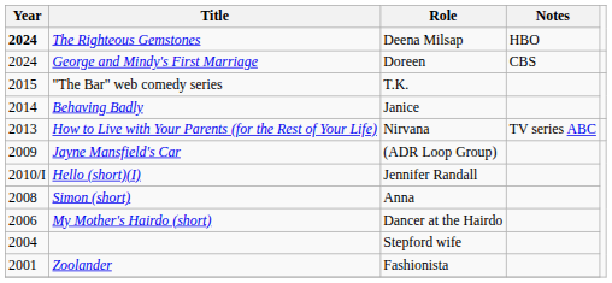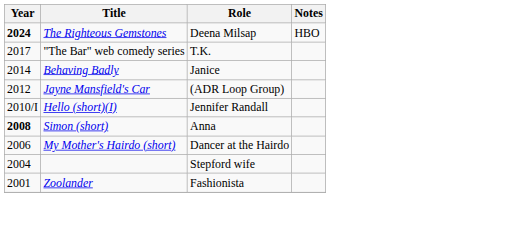 <table class="wikitable sortable">
 <tr>
 <th>Year</th>
 <th>Title</th>
 <th>Role</th>
 <th class="unsortable">Notes</th>
 </tr>
 <tr>
 <td><strong>2024</strong></td>
 <td><em><a href='#'>The Righteous Gemstones</a></em></td>
 <td>Deena Milsap</td>
 <td>HBO</td>
 </tr>
 <tr>
-<td>2024</td>
-<td><em><a href='#'>George and Mindy's First Marriage</a></em></td>
-<td>Doreen</td>
-<td>CBS</td>
-<td></td>
-</tr>
-<tr>
-<td>2015</td>
+<td>2017</td>
 <td>"The Bar" web comedy series</td>
 <td>T.K.</td>
 <td></td>
 </tr>
 <tr>
 <td>2014</td>
 <td><em><a href='#'>Behaving Badly</a></em></td>
 <td>Janice</td>
 <td></td>
 </tr>
 <tr>
-<td>2013</td>
-<td><em><a href='#'>How to Live with Your Parents (for the Rest of Your Life)</a></em></td>
-<td>Nirvana</td>
-<td>TV series <a href='#'>ABC</a></td>
-<td></td>
-</tr>
-<tr>
-<td>2009</td>
+<td>2012</td>
 <td><em><a href='#'>Jayne Mansfield's Car</a></em></td>
 <td>(ADR Loop Group)</td>
 <td></td>
 </tr>
 <tr>
 <td>2010/I</td>
 <td><em><a href='#'>Hello (short)(I)</a></em></td>
 <td>Jennifer Randall</td>
 <td></td>
 </tr>
 <tr>
-<td>2008</td>
+<td><strong>2008</strong></td>
 <td><em><a href='#'>Simon (short)</a></em></td>
 <td>Anna</td>
 <td></td>
 </tr>
 <tr>
 <td>2006</td>
 <td><em><a href='#'>My Mother's Hairdo (short)</a></em></td>
 <td>Dancer at the Hairdo</td>
 <td></td>
 </tr>
 <tr>
 <td>2004</td>
 <td><em></em></td>
 <td>Stepford wife</td>
 <td></td>
 </tr>
 <tr>
 <td>2001</td>
 <td><em><a href='#'>Zoolander</a></em></td>
 <td>Fashionista</td>
 <td></td>
 </tr>
 <tr>
 </tr>
 </table>
